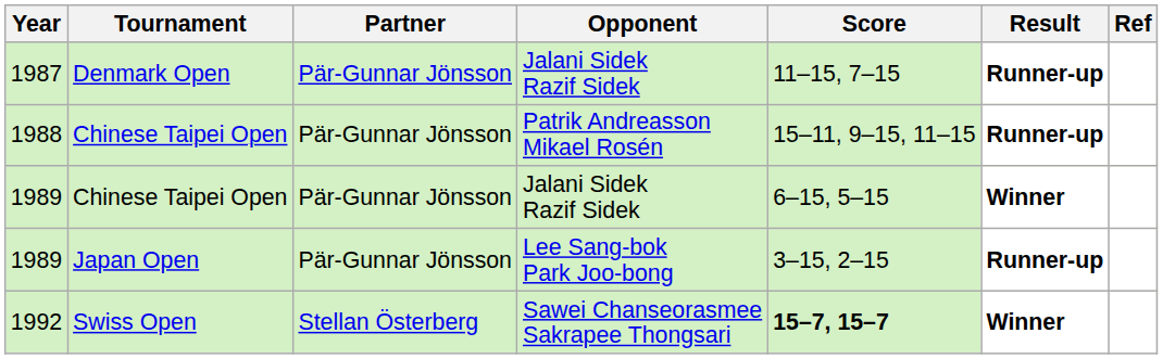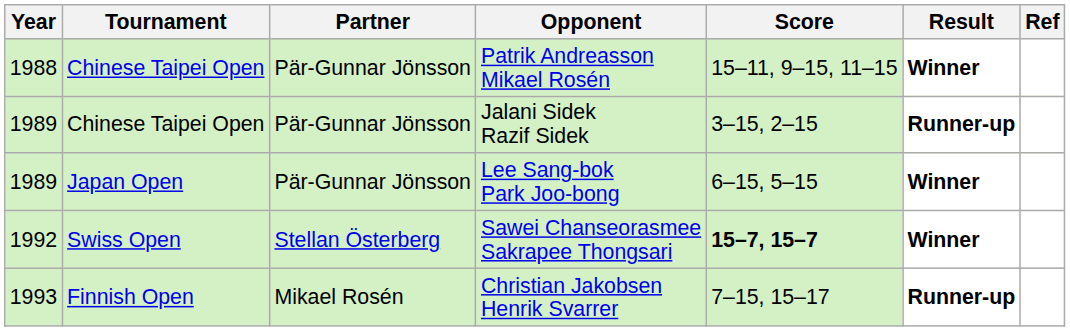 <table class="sortable wikitable" style="font-size: 90%;">
 <tr>
 <th>Year</th>
 <th>Tournament</th>
 <th>Partner</th>
 <th>Opponent</th>
 <th>Score</th>
 <th>Result</th>
 <th>Ref</th>
 </tr>
 <tr style="background:#D4F1C5">
-<td align="center">1987</td>
-<td align="left"><a href='#'>Denmark Open</a></td>
-<td align="left"> <a href='#'>Pär-Gunnar Jönsson</a></td>
-<td align="left"> <a href='#'>Jalani Sidek</a><br> <a href='#'>Razif Sidek</a></td>
-<td>11–15, 7–15</td>
-<td style="text-align:left; background:white"> <strong>Runner-up</strong></td>
-<td style="text-align:center; background:white"></td>
-</tr>
-<tr style="background:#D4F1C5">
 <td align="center">1988</td>
 <td align="left"><a href='#'>Chinese Taipei Open</a></td>
 <td align="left"> Pär-Gunnar Jönsson</td>
 <td align="left"> <a href='#'>Patrik Andreasson</a><br> <a href='#'>Mikael Rosén</a></td>
 <td align="left">15–11, 9–15, 11–15</td>
-<td style="text-align:left; background:white"> <strong>Runner-up</strong></td>
+<td style="text-align:left; background:white"> <strong>Winner</strong></td>
 <td style="text-align:center; background:white"></td>
 </tr>
 <tr style="background:#D4F1C5">
 <td align="center">1989</td>
 <td align="left">Chinese Taipei Open</td>
 <td align="left"> Pär-Gunnar Jönsson</td>
 <td align="left"> Jalani Sidek<br> Razif Sidek</td>
-<td align="left">6–15, 5–15</td>
-<td style="text-align:left; background:white"> <strong>Winner</strong></td>
+<td align="left">3–15, 2–15</td>
+<td style="text-align:left; background:white"> <strong>Runner-up</strong></td>
 <td style="text-align:center; background:white"></td>
 </tr>
 <tr style="background:#D4F1C5">
 <td align="center">1989</td>
 <td align="left"><a href='#'>Japan Open</a></td>
 <td align="left"> Pär-Gunnar Jönsson</td>
 <td align="left"> <a href='#'>Lee Sang-bok</a><br> <a href='#'>Park Joo-bong</a></td>
-<td align="left">3–15, 2–15</td>
-<td style="text-align:left; background:white"> <strong>Runner-up</strong></td>
+<td align="left">6–15, 5–15</td>
+<td style="text-align:left; background:white"> <strong>Winner</strong></td>
 <td style="text-align:center; background:white"></td>
 </tr>
 <tr style="background:#D4F1C5">
 <td align="center">1992</td>
 <td align="left"><a href='#'>Swiss Open</a></td>
 <td align="left"> <a href='#'>Stellan Österberg</a></td>
 <td align="left"> <a href='#'>Sawei Chanseorasmee</a><br> <a href='#'>Sakrapee Thongsari</a></td>
 <td align="left"><strong>15–7, 15–7</strong></td>
 <td style="text-align:left; background:white"> <strong>Winner</strong></td>
 <td style="text-align:center; background:white"></td>
 </tr>
+<tr style="background:#D4F1C5">
+<td align="center">1993</td>
+<td align="left"><a href='#'>Finnish Open</a></td>
+<td align="left"> Mikael Rosén</td>
+<td align="left"> <a href='#'>Christian Jakobsen</a><br> <a href='#'>Henrik Svarrer</a></td>
+<td align="left">7–15, 15–17</td>
+<td style="text-align:left; background:white"> <strong>Runner-up</strong></td>
+<td style="text-align:center; background:white"></td>
+</tr>
 </table>
